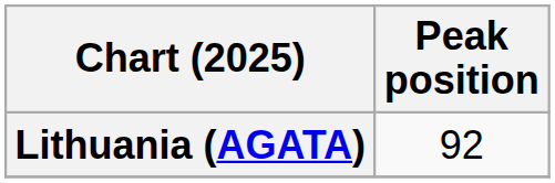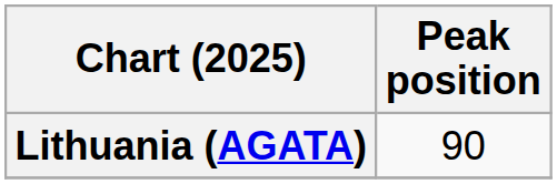 <table class="wikitable sortable plainrowheaders" style="text-align:center">
 <tr>
 <th scope="col">Chart (2025)</th>
 <th scope="col">Peak<br>position</th>
 </tr>
 <tr>
 <th scope="row">Lithuania (<a href='#'>AGATA</a>)</th>
-<td>92</td>
+<td>90</td>
 </tr>
 <tr>
 </tr>
 </table>
